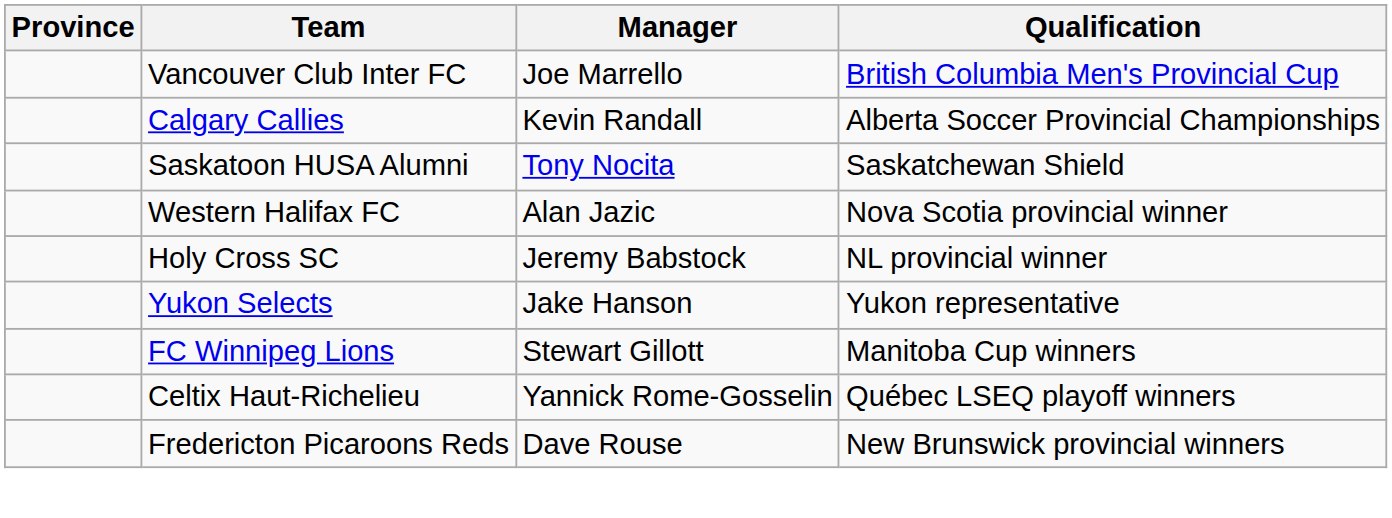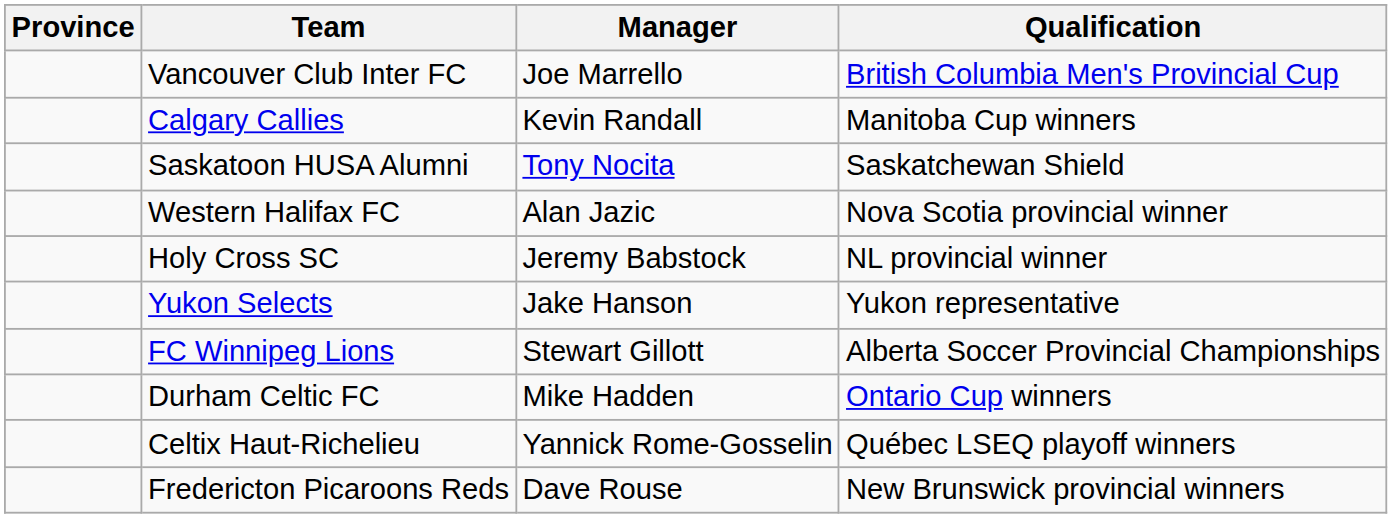 <table class="wikitable">
 <tr>
 <th>Province</th>
 <th>Team</th>
 <th>Manager</th>
 <th>Qualification</th>
 </tr>
 <tr>
 <td></td>
 <td>Vancouver Club Inter FC</td>
 <td>Joe Marrello</td>
 <td><a href='#'>British Columbia Men's Provincial Cup</a></td>
 </tr>
 <tr>
 <td></td>
 <td><a href='#'>Calgary Callies</a></td>
 <td>Kevin Randall</td>
-<td>Alberta Soccer Provincial Championships</td>
+<td>Manitoba Cup winners</td>
 </tr>
 <tr>
 <td></td>
 <td>Saskatoon HUSA Alumni</td>
 <td><a href='#'>Tony Nocita</a></td>
 <td>Saskatchewan Shield</td>
 </tr>
 <tr>
 <td></td>
 <td>Western Halifax FC</td>
 <td>Alan Jazic</td>
 <td>Nova Scotia provincial winner</td>
 </tr>
 <tr>
 <td></td>
 <td>Holy Cross SC</td>
 <td>Jeremy Babstock</td>
 <td>NL provincial winner</td>
 </tr>
 <tr>
 <td></td>
 <td><a href='#'>Yukon Selects</a></td>
 <td>Jake Hanson</td>
 <td>Yukon representative</td>
 </tr>
 <tr>
 <td></td>
 <td><a href='#'>FC Winnipeg Lions</a></td>
 <td>Stewart Gillott</td>
-<td>Manitoba Cup winners</td>
+<td>Alberta Soccer Provincial Championships</td>
+</tr>
+<tr>
+<td></td>
+<td>Durham Celtic FC</td>
+<td>Mike Hadden</td>
+<td><a href='#'>Ontario Cup</a> winners</td>
 </tr>
 <tr>
 <td></td>
 <td>Celtix Haut-Richelieu</td>
 <td>Yannick Rome-Gosselin</td>
 <td>Québec LSEQ playoff winners</td>
 </tr>
 <tr>
 <td></td>
 <td>Fredericton Picaroons Reds</td>
 <td>Dave Rouse</td>
 <td>New Brunswick provincial winners</td>
 </tr>
 </table>
